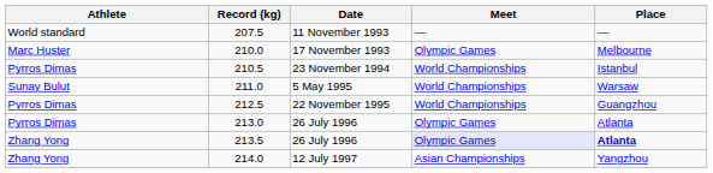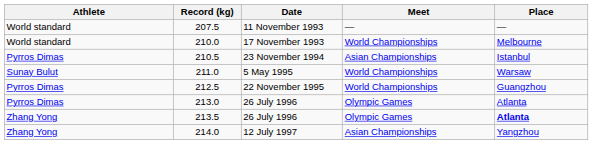 <table class="wikitable" style="font-size:90%; width: 70%;">
 <tr>
 <th width=20%>Athlete</th>
 <th width=8%>Record (kg)</th>
 <th width=12%>Date</th>
 <th width=18%>Meet</th>
 <th width=11%>Place</th>
 </tr>
 <tr>
 <td>World standard</td>
 <td align="center">207.5</td>
 <td>11 November 1993</td>
 <td>—</td>
 <td>—</td>
 </tr>
 <tr>
-<td> <a href='#'>Marc Huster</a></td>
+<td>World standard</td>
 <td align="center">210.0</td>
 <td>17 November 1993</td>
-<td><a href='#'>Olympic Games</a></td>
+<td><a href='#'>World Championships</a></td>
 <td><a href='#'>Melbourne</a></td>
 </tr>
 <tr>
 <td> <a href='#'>Pyrros Dimas</a></td>
 <td align="center">210.5</td>
 <td>23 November 1994</td>
-<td><a href='#'>World Championships</a></td>
+<td><a href='#'>Asian Championships</a></td>
 <td><a href='#'>Istanbul</a></td>
 </tr>
 <tr>
 <td> <a href='#'>Sunay Bulut</a></td>
 <td align="center">211.0</td>
 <td>5 May 1995</td>
 <td><a href='#'>World Championships</a></td>
 <td><a href='#'>Warsaw</a></td>
 </tr>
 <tr>
 <td> <a href='#'>Pyrros Dimas</a></td>
 <td align="center">212.5</td>
 <td>22 November 1995</td>
 <td><a href='#'>World Championships</a></td>
 <td><a href='#'>Guangzhou</a></td>
 </tr>
 <tr>
 <td> <a href='#'>Pyrros Dimas</a></td>
 <td align="center">213.0</td>
 <td>26 July 1996</td>
 <td><a href='#'>Olympic Games</a></td>
 <td><a href='#'>Atlanta</a></td>
 </tr>
 <tr>
 <td> <a href='#'>Zhang Yong</a></td>
 <td align="center">213.5</td>
 <td>26 July 1996</td>
-<td style="background: lavender;"><a href='#'>Olympic Games</a></td>
+<td><a href='#'>Olympic Games</a></td>
 <td><strong><a href='#'>Atlanta</a></strong></td>
 </tr>
 <tr>
 <td> <a href='#'>Zhang Yong</a></td>
 <td align="center">214.0</td>
 <td>12 July 1997</td>
 <td><a href='#'>Asian Championships</a></td>
 <td><a href='#'>Yangzhou</a></td>
 </tr>
 </table>
